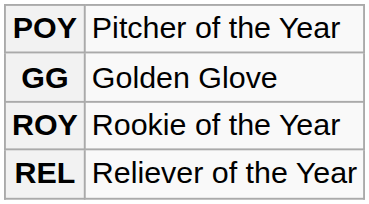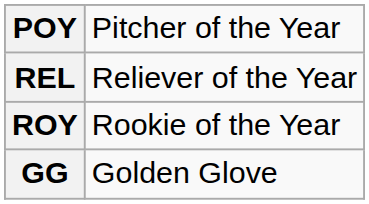 <table class="wikitable">
 <tr>
 <th scope="row">POY</th>
 <td>Pitcher of the Year</td>
 </tr>
 <tr>
-<th>GG</th>
-<td>Golden Glove</td>
+<th scope="row">REL</th>
+<td>Reliever of the Year</td>
 </tr>
 <tr>
 <th scope="row">ROY</th>
 <td>Rookie of the Year</td>
 </tr>
 <tr>
-<th scope="row">REL</th>
-<td>Reliever of the Year</td>
+<th>GG</th>
+<td>Golden Glove</td>
 </tr>
 </table>
